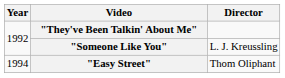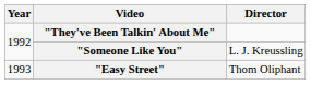 <table class="wikitable plainrowheaders">
 <tr>
 <th>Year</th>
 <th style="width:16em;">Video</th>
 <th>Director</th>
 </tr>
 <tr>
 <td rowspan="2">1992</td>
 <th scope="row">"They've Been Talkin' About Me"</th>
 <td></td>
 </tr>
 <tr>
 <th scope="row">"Someone Like You"</th>
 <td>L. J. Kreussling</td>
 </tr>
 <tr>
-<td>1994</td>
+<td>1993</td>
 <th scope="row">"Easy Street"</th>
 <td>Thom Oliphant</td>
 </tr>
 </table>
